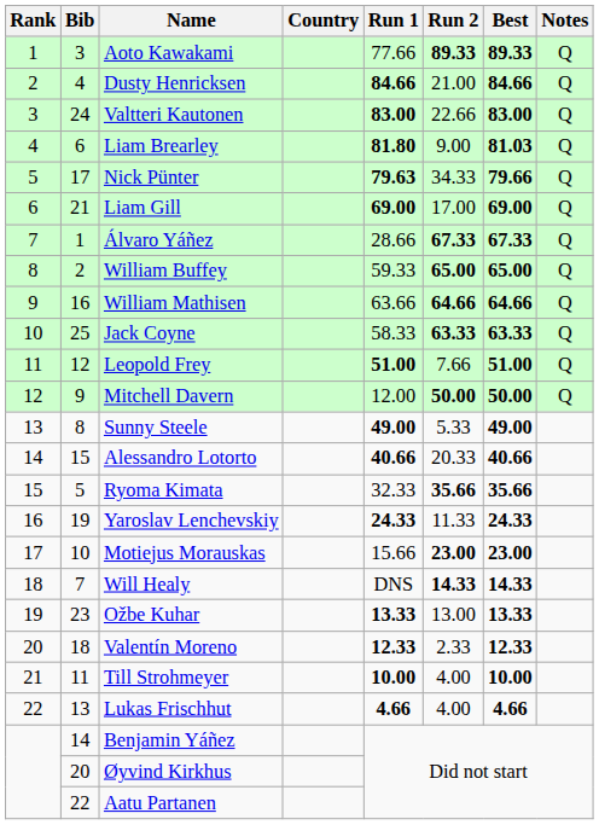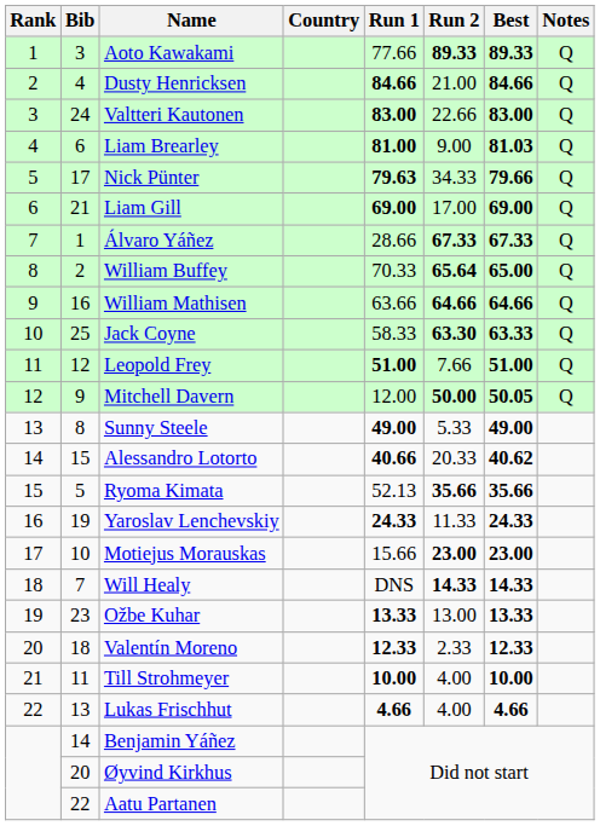 <table class="wikitable sortable" style="text-align:center">
 <tr>
 <th>Rank</th>
 <th>Bib</th>
 <th>Name</th>
 <th>Country</th>
 <th>Run 1</th>
 <th>Run 2</th>
 <th>Best</th>
 <th>Notes</th>
 </tr>
 <tr bgcolor=ccffcc>
 <td>1</td>
 <td>3</td>
 <td align=left><a href='#'>Aoto Kawakami</a></td>
 <td align=left></td>
 <td>77.66</td>
 <td><strong>89.33</strong></td>
 <td><strong>89.33</strong></td>
 <td>Q</td>
 </tr>
 <tr bgcolor=ccffcc>
 <td>2</td>
 <td>4</td>
 <td align=left><a href='#'>Dusty Henricksen</a></td>
 <td align=left></td>
 <td><strong>84.66</strong></td>
 <td>21.00</td>
 <td><strong>84.66</strong></td>
 <td>Q</td>
 </tr>
 <tr bgcolor=ccffcc>
 <td>3</td>
 <td>24</td>
 <td align=left><a href='#'>Valtteri Kautonen</a></td>
 <td align=left></td>
 <td><strong>83.00</strong></td>
 <td>22.66</td>
 <td><strong>83.00</strong></td>
 <td>Q</td>
 </tr>
 <tr bgcolor=ccffcc>
 <td>4</td>
 <td>6</td>
 <td align=left><a href='#'>Liam Brearley</a></td>
 <td align=left></td>
-<td><strong>81.80</strong></td>
+<td><strong>81.00</strong></td>
 <td>9.00</td>
 <td><strong>81.03</strong></td>
 <td>Q</td>
 </tr>
 <tr bgcolor=ccffcc>
 <td>5</td>
 <td>17</td>
 <td align=left><a href='#'>Nick Pünter</a></td>
 <td align=left></td>
 <td><strong>79.63</strong></td>
 <td>34.33</td>
 <td><strong>79.66</strong></td>
 <td>Q</td>
 </tr>
 <tr bgcolor=ccffcc>
 <td>6</td>
 <td>21</td>
 <td align=left><a href='#'>Liam Gill</a></td>
 <td align=left></td>
 <td><strong>69.00</strong></td>
 <td>17.00</td>
 <td><strong>69.00</strong></td>
 <td>Q</td>
 </tr>
 <tr bgcolor=ccffcc>
 <td>7</td>
 <td>1</td>
 <td align=left><a href='#'>Álvaro Yáñez</a></td>
 <td align=left></td>
 <td>28.66</td>
 <td><strong>67.33</strong></td>
 <td><strong>67.33</strong></td>
 <td>Q</td>
 </tr>
 <tr bgcolor=ccffcc>
 <td>8</td>
 <td>2</td>
 <td align=left><a href='#'>William Buffey</a></td>
 <td align=left></td>
-<td>59.33</td>
-<td><strong>65.00</strong></td>
+<td>70.33</td>
+<td><strong>65.64</strong></td>
 <td><strong>65.00</strong></td>
 <td>Q</td>
 </tr>
 <tr bgcolor=ccffcc>
 <td>9</td>
 <td>16</td>
 <td align=left><a href='#'>William Mathisen</a></td>
 <td align=left></td>
 <td>63.66</td>
 <td><strong>64.66</strong></td>
 <td><strong>64.66</strong></td>
 <td>Q</td>
 </tr>
 <tr bgcolor=ccffcc>
 <td>10</td>
 <td>25</td>
 <td align=left><a href='#'>Jack Coyne</a></td>
 <td align=left></td>
 <td>58.33</td>
-<td><strong>63.33</strong></td>
+<td><strong>63.30</strong></td>
 <td><strong>63.33</strong></td>
 <td>Q</td>
 </tr>
 <tr bgcolor=ccffcc>
 <td>11</td>
 <td>12</td>
 <td align=left><a href='#'>Leopold Frey</a></td>
 <td align=left></td>
 <td><strong>51.00</strong></td>
 <td>7.66</td>
 <td><strong>51.00</strong></td>
 <td>Q</td>
 </tr>
 <tr bgcolor=ccffcc>
 <td>12</td>
 <td>9</td>
 <td align=left><a href='#'>Mitchell Davern</a></td>
 <td align=left></td>
 <td>12.00</td>
 <td><strong>50.00</strong></td>
-<td><strong>50.00</strong></td>
+<td><strong>50.05</strong></td>
 <td>Q</td>
 </tr>
 <tr>
 <td>13</td>
 <td>8</td>
 <td align=left><a href='#'>Sunny Steele</a></td>
 <td align=left></td>
 <td><strong>49.00</strong></td>
 <td>5.33</td>
 <td><strong>49.00</strong></td>
 <td></td>
 </tr>
 <tr>
 <td>14</td>
 <td>15</td>
 <td align=left><a href='#'>Alessandro Lotorto</a></td>
 <td align=left></td>
 <td><strong>40.66</strong></td>
 <td>20.33</td>
-<td><strong>40.66</strong></td>
+<td><strong>40.62</strong></td>
 <td></td>
 </tr>
 <tr>
 <td>15</td>
 <td>5</td>
 <td align=left><a href='#'>Ryoma Kimata</a></td>
 <td align=left></td>
-<td>32.33</td>
+<td>52.13</td>
 <td><strong>35.66</strong></td>
 <td><strong>35.66</strong></td>
 <td></td>
 </tr>
 <tr>
 <td>16</td>
 <td>19</td>
 <td align=left><a href='#'>Yaroslav Lenchevskiy</a></td>
 <td align=left></td>
 <td><strong>24.33</strong></td>
 <td>11.33</td>
 <td><strong>24.33</strong></td>
 <td></td>
 </tr>
 <tr>
 <td>17</td>
 <td>10</td>
 <td align=left><a href='#'>Motiejus Morauskas</a></td>
 <td align=left></td>
 <td>15.66</td>
 <td><strong>23.00</strong></td>
 <td><strong>23.00</strong></td>
 <td></td>
 </tr>
 <tr>
 <td>18</td>
 <td>7</td>
 <td align=left><a href='#'>Will Healy</a></td>
 <td align=left></td>
 <td>DNS</td>
 <td><strong>14.33</strong></td>
 <td><strong>14.33</strong></td>
 <td></td>
 </tr>
 <tr>
 <td>19</td>
 <td>23</td>
 <td align=left><a href='#'>Ožbe Kuhar</a></td>
 <td align=left></td>
 <td><strong>13.33</strong></td>
 <td>13.00</td>
 <td><strong>13.33</strong></td>
 <td></td>
 </tr>
 <tr>
 <td>20</td>
 <td>18</td>
 <td align=left><a href='#'>Valentín Moreno</a></td>
 <td align=left></td>
 <td><strong>12.33</strong></td>
 <td>2.33</td>
 <td><strong>12.33</strong></td>
 <td></td>
 </tr>
 <tr>
 <td>21</td>
 <td>11</td>
 <td align=left><a href='#'>Till Strohmeyer</a></td>
 <td align=left></td>
 <td><strong>10.00</strong></td>
 <td>4.00</td>
 <td><strong>10.00</strong></td>
 <td></td>
 </tr>
 <tr>
 <td>22</td>
 <td>13</td>
 <td align=left><a href='#'>Lukas Frischhut</a></td>
 <td align=left></td>
 <td><strong>4.66</strong></td>
 <td>4.00</td>
 <td><strong>4.66</strong></td>
 <td></td>
 </tr>
 <tr>
 <td rowspan=3></td>
 <td>14</td>
 <td align=left><a href='#'>Benjamin Yáñez</a></td>
 <td align=left></td>
 <td colspan=4 rowspan=3>Did not start</td>
 </tr>
 <tr>
 <td>20</td>
 <td align=left><a href='#'>Øyvind Kirkhus</a></td>
 <td align=left></td>
 </tr>
 <tr>
 <td>22</td>
 <td align=left><a href='#'>Aatu Partanen</a></td>
 <td align=left></td>
 </tr>
 </table>
